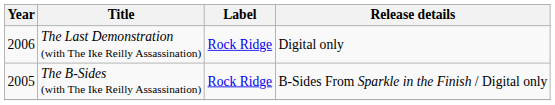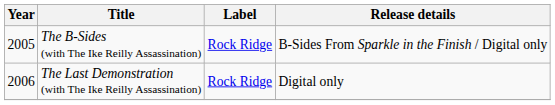 <table class="wikitable">
 <tr>
 <th>Year</th>
 <th>Title</th>
 <th>Label</th>
 <th>Release details</th>
 </tr>
 <tr>
+<td rowspan="1">2005</td>
+<td><em>The B-Sides</em><br><small>(with The Ike Reilly Assassination)</small></td>
+<td><a href='#'>Rock Ridge</a></td>
+<td>B-Sides From <em>Sparkle in the Finish</em> / Digital only</td>
+</tr>
+<tr>
 <td>2006</td>
 <td><em>The Last Demonstration</em><br><small>(with The Ike Reilly Assassination)</small></td>
 <td><a href='#'>Rock Ridge</a></td>
 <td>Digital only</td>
 </tr>
 <tr>
-<td rowspan="1">2005</td>
-<td><em>The B-Sides</em><br><small>(with The Ike Reilly Assassination)</small></td>
-<td><a href='#'>Rock Ridge</a></td>
-<td>B-Sides From <em>Sparkle in the Finish</em> / Digital only</td>
-</tr>
-<tr>
 </tr>
 </table>
